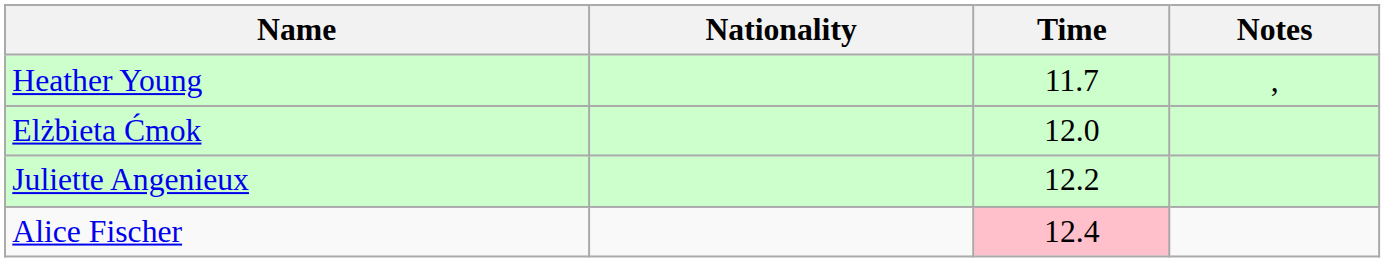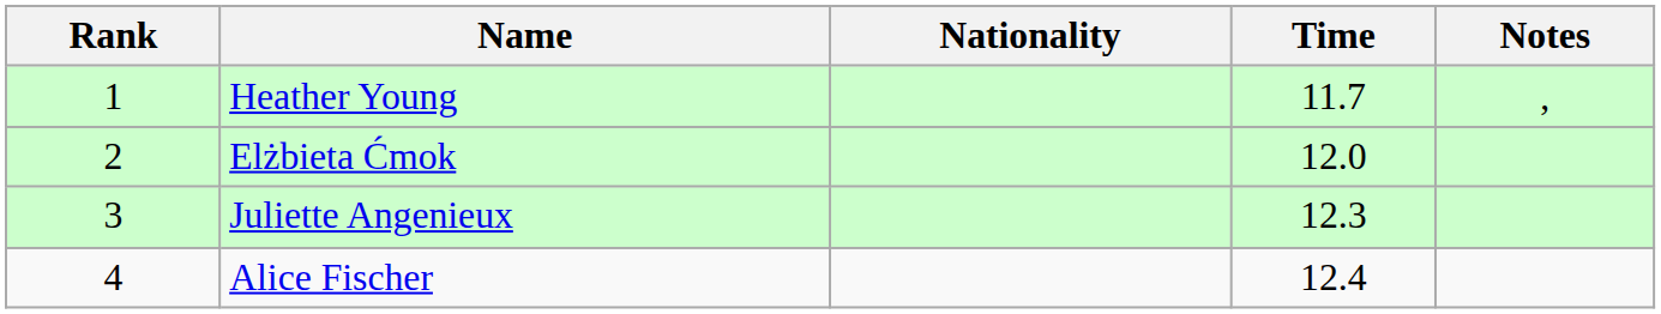 <table class="wikitable sortable" style="text-align:center;width: 55%">
 <tr>
+<th>Rank</th>
 <th>Name</th>
 <th>Nationality</th>
 <th>Time</th>
 <th>Notes</th>
 </tr>
 <tr bgcolor=ccffcc>
+<td>1</td>
 <td align=left><a href='#'>Heather Young</a></td>
 <td align=left></td>
 <td>11.7</td>
 <td>, </td>
 </tr>
 <tr bgcolor=ccffcc>
+<td>2</td>
 <td align=left><a href='#'>Elżbieta Ćmok</a></td>
 <td align=left></td>
 <td>12.0</td>
 <td></td>
 </tr>
 <tr bgcolor=ccffcc>
+<td>3</td>
 <td align=left><a href='#'>Juliette Angenieux</a></td>
 <td align=left></td>
-<td>12.2</td>
+<td>12.3</td>
 <td></td>
 </tr>
 <tr>
+<td>4</td>
 <td align=left><a href='#'>Alice Fischer</a></td>
 <td align=left></td>
-<td style="background: pink;">12.4</td>
+<td>12.4</td>
 <td></td>
 </tr>
 </table>
